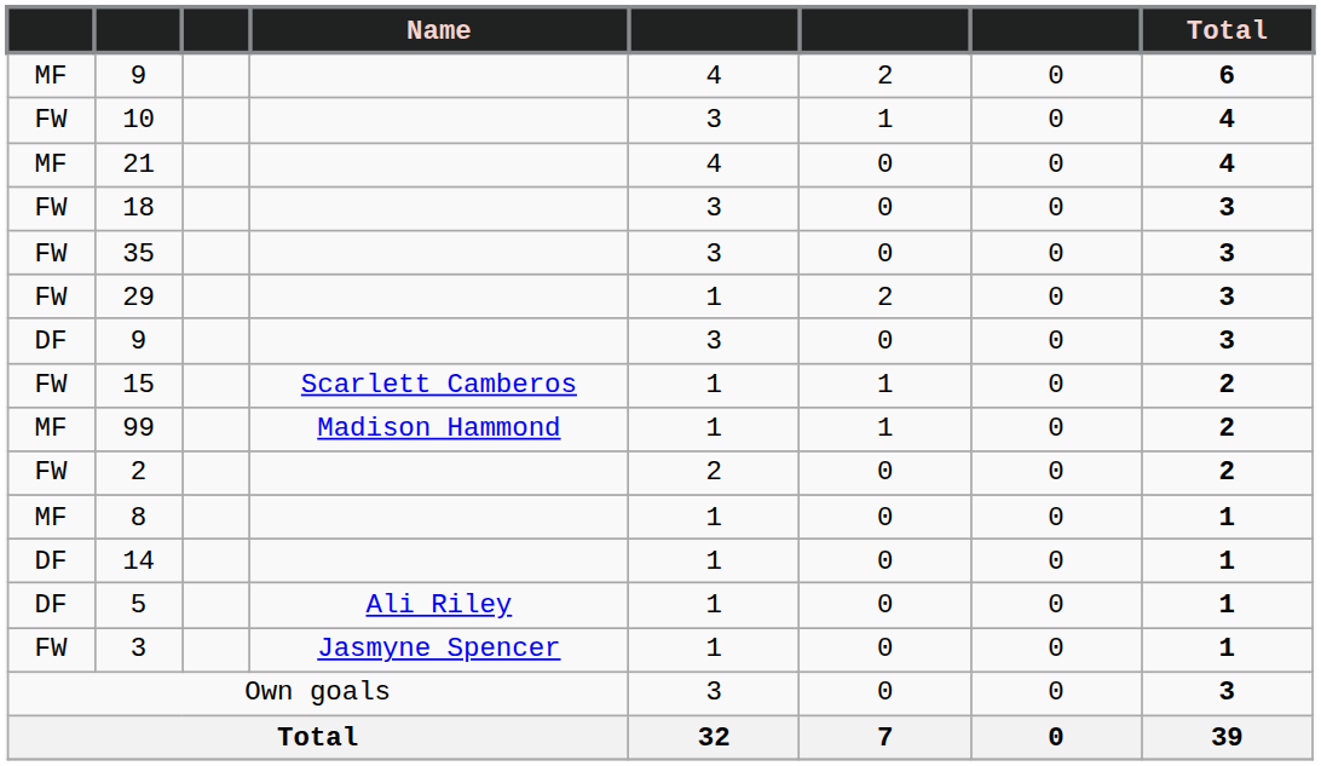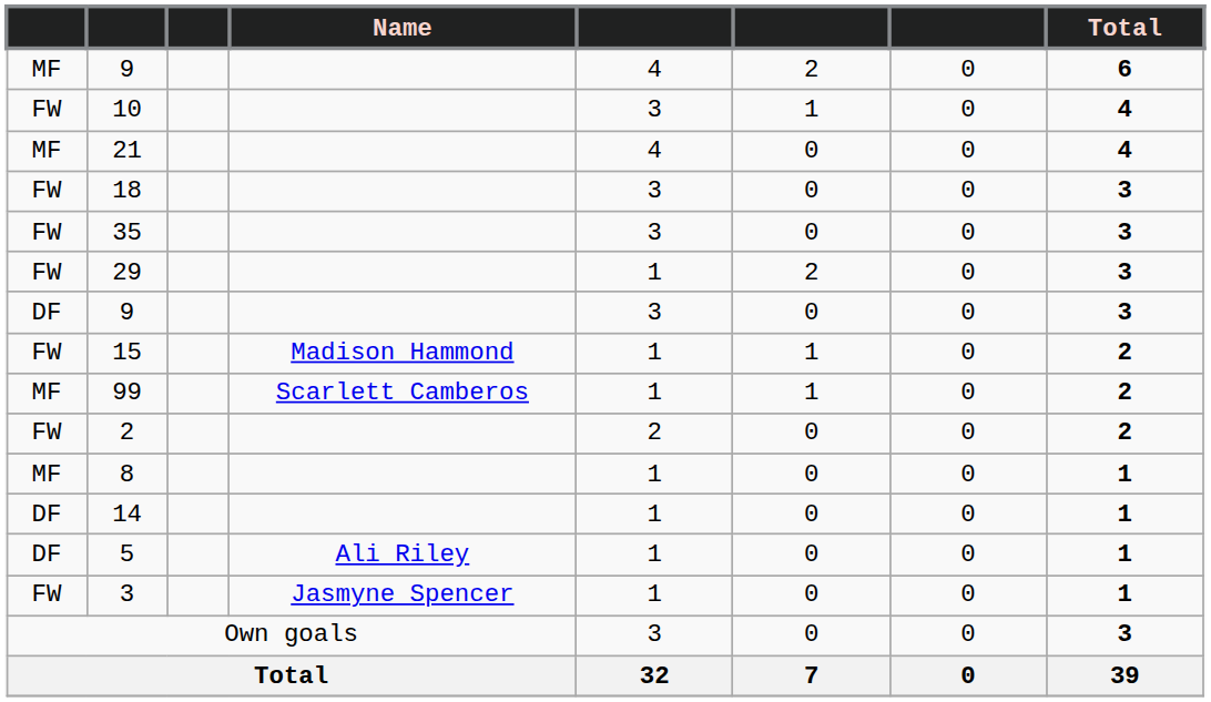 <table class="wikitable sortable" style="text-align:center;">
 <tr>
 <th style="background:#202121; color:#F7D5CF; border:2px solid #898C8F; width:35px;" scope="col"></th>
 <th style="background:#202121; color:#F7D5CF; border:2px solid #898C8F; width:35px;" scope="col"></th>
 <th style="background:#202121; color:#F7D5CF; border:2px solid #898C8F; width:25px;" scope="col"></th>
 <th style="background:#202121; color:#F7D5CF; border:2px solid #898C8F; width:175px;" scope="col">Name</th>
 <th style="background:#202121; color:#F7D5CF; border:2px solid #898C8F; width:75px;" scope="col"></th>
 <th style="background:#202121; color:#F7D5CF; border:2px solid #898C8F; width:75px;" scope="col"></th>
 <th style="background:#202121; color:#F7D5CF; border:2px solid #898C8F; width:75px;" scope="col"></th>
 <th style="background:#202121; color:#F7D5CF; border:2px solid #898C8F; width:75px;" scope="col">Total</th>
 </tr>
 <tr>
 <td>MF</td>
 <td>9</td>
 <td></td>
 <td></td>
 <td>4</td>
 <td>2</td>
 <td>0</td>
 <td><strong>6</strong></td>
 </tr>
 <tr>
 <td>FW</td>
 <td>10</td>
 <td></td>
 <td></td>
 <td>3</td>
 <td>1</td>
 <td>0</td>
 <td><strong>4</strong></td>
 </tr>
 <tr>
 <td>MF</td>
 <td>21</td>
 <td></td>
 <td></td>
 <td>4</td>
 <td>0</td>
 <td>0</td>
 <td><strong>4</strong></td>
 </tr>
 <tr>
 <td>FW</td>
 <td>18</td>
 <td></td>
 <td></td>
 <td>3</td>
 <td>0</td>
 <td>0</td>
 <td><strong>3</strong></td>
 </tr>
 <tr>
 <td>FW</td>
 <td>35</td>
 <td></td>
 <td></td>
 <td>3</td>
 <td>0</td>
 <td>0</td>
 <td><strong>3</strong></td>
 </tr>
 <tr>
 <td>FW</td>
 <td>29</td>
 <td></td>
 <td></td>
 <td>1</td>
 <td>2</td>
 <td>0</td>
 <td><strong>3</strong></td>
 </tr>
 <tr>
 <td>DF</td>
 <td>9</td>
 <td></td>
 <td></td>
 <td>3</td>
 <td>0</td>
 <td>0</td>
 <td><strong>3</strong></td>
 </tr>
 <tr>
 <td>FW</td>
 <td>15</td>
 <td></td>
-<td><a href='#'>Scarlett Camberos</a></td>
+<td><a href='#'>Madison Hammond</a></td>
 <td>1</td>
 <td>1</td>
 <td>0</td>
 <td><strong>2</strong></td>
 </tr>
 <tr>
 <td>MF</td>
 <td>99</td>
 <td></td>
-<td><a href='#'>Madison Hammond</a></td>
+<td><a href='#'>Scarlett Camberos</a></td>
 <td>1</td>
 <td>1</td>
 <td>0</td>
 <td><strong>2</strong></td>
 </tr>
 <tr>
 <td>FW</td>
 <td>2</td>
 <td></td>
 <td></td>
 <td>2</td>
 <td>0</td>
 <td>0</td>
 <td><strong>2</strong></td>
 </tr>
 <tr>
 <td>MF</td>
 <td>8</td>
 <td></td>
 <td></td>
 <td>1</td>
 <td>0</td>
 <td>0</td>
 <td><strong>1</strong></td>
 </tr>
 <tr>
 <td>DF</td>
 <td>14</td>
 <td></td>
 <td></td>
 <td>1</td>
 <td>0</td>
 <td>0</td>
 <td><strong>1</strong></td>
 </tr>
 <tr>
 <td>DF</td>
 <td>5</td>
 <td></td>
 <td><a href='#'>Ali Riley</a></td>
 <td>1</td>
 <td>0</td>
 <td>0</td>
 <td><strong>1</strong></td>
 </tr>
 <tr>
 <td>FW</td>
 <td>3</td>
 <td></td>
 <td><a href='#'>Jasmyne Spencer</a></td>
 <td>1</td>
 <td>0</td>
 <td>0</td>
 <td><strong>1</strong></td>
 </tr>
 <tr>
 <td colspan=4>Own goals</td>
 <td>3</td>
 <td>0</td>
 <td>0</td>
 <td><strong>3</strong></td>
 </tr>
 <tr>
 <th colspan=4 scope="row">Total</th>
 <th>32</th>
 <th>7</th>
 <th>0</th>
 <th>39</th>
 </tr>
 <tr>
 </tr>
 </table>
